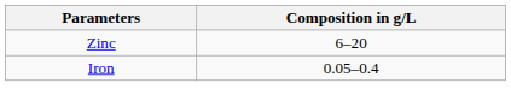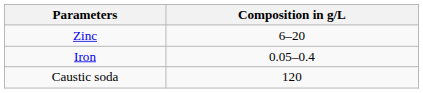 <table class="wikitable" style="text-align:center; width:40%;">
 <tr>
 <th scope=col>Parameters</th>
 <th scope=col>Composition in g/L</th>
 </tr>
 <tr>
 <td><a href='#'>Zinc</a></td>
 <td>6–20</td>
 </tr>
 <tr>
 <td><a href='#'>Iron</a></td>
 <td>0.05–0.4</td>
 </tr>
+<tr>
+<td>Caustic soda</td>
+<td>120</td>
+</tr>
 </table>
